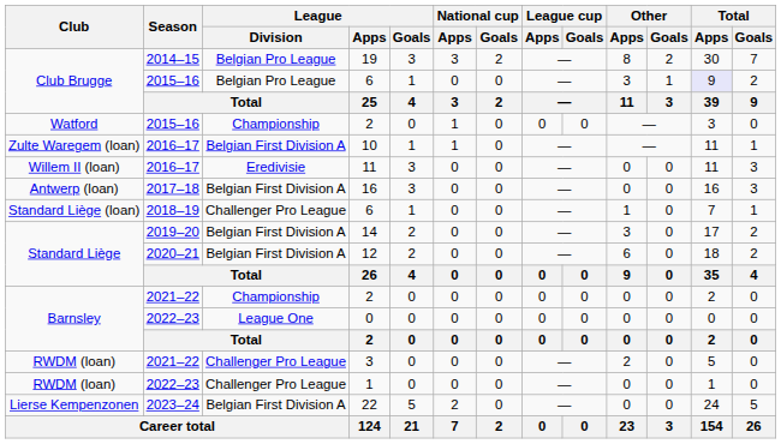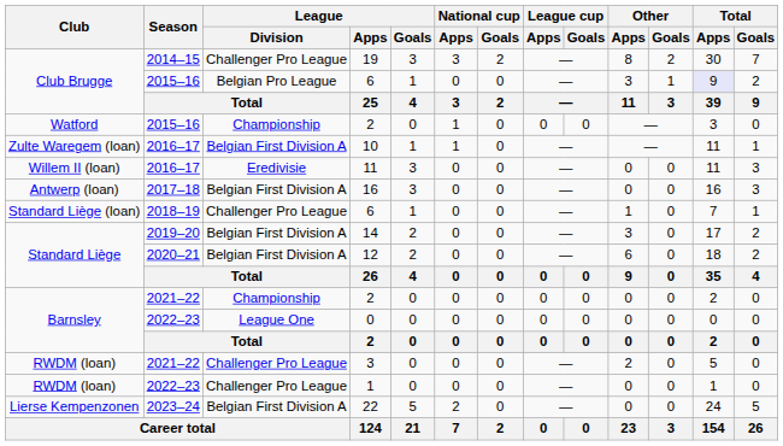 <table class="wikitable" style="text-align: center">
 <tr>
 <th rowspan="2">Club</th>
 <th rowspan="2">Season</th>
 <th colspan="3">League</th>
 <th colspan="2">National cup</th>
 <th colspan="2">League cup</th>
 <th colspan="2">Other</th>
 <th colspan="2">Total</th>
 </tr>
 <tr>
 <th>Division</th>
 <th>Apps</th>
 <th>Goals</th>
 <th>Apps</th>
 <th>Goals</th>
 <th>Apps</th>
 <th>Goals</th>
 <th>Apps</th>
 <th>Goals</th>
 <th>Apps</th>
 <th>Goals</th>
 </tr>
 <tr>
 <td rowspan="3"><a href='#'>Club Brugge</a></td>
 <td><a href='#'>2014–15</a></td>
-<td><a href='#'>Belgian Pro League</a></td>
+<td>Challenger Pro League</td>
 <td>19</td>
 <td>3</td>
 <td>3</td>
 <td>2</td>
 <td colspan="2">—</td>
 <td>8</td>
 <td>2</td>
 <td>30</td>
 <td>7</td>
 </tr>
 <tr>
 <td><a href='#'>2015–16</a></td>
 <td>Belgian Pro League</td>
 <td>6</td>
 <td>1</td>
 <td>0</td>
 <td>0</td>
 <td colspan="2">—</td>
 <td>3</td>
 <td>1</td>
 <td style="background: lavender;">9</td>
 <td>2</td>
 </tr>
 <tr>
 <th colspan="2">Total</th>
 <th>25</th>
 <th>4</th>
 <th>3</th>
 <th>2</th>
 <th colspan="2">—</th>
 <th>11</th>
 <th>3</th>
 <th>39</th>
 <th>9</th>
 </tr>
 <tr>
 <td><a href='#'>Watford</a></td>
 <td><a href='#'>2015–16</a></td>
 <td><a href='#'>Championship</a></td>
 <td>2</td>
 <td>0</td>
 <td>1</td>
 <td>0</td>
 <td>0</td>
 <td>0</td>
 <td colspan="2">—</td>
 <td>3</td>
 <td>0</td>
 </tr>
 <tr>
 <td><a href='#'>Zulte Waregem</a> (loan)</td>
 <td><a href='#'>2016–17</a></td>
 <td><a href='#'>Belgian First Division A</a></td>
 <td>10</td>
 <td>1</td>
 <td>1</td>
 <td>0</td>
 <td colspan="2">—</td>
 <td colspan="2">—</td>
 <td>11</td>
 <td>1</td>
 </tr>
 <tr>
 <td><a href='#'>Willem II</a> (loan)</td>
 <td><a href='#'>2016–17</a></td>
 <td><a href='#'>Eredivisie</a></td>
 <td>11</td>
 <td>3</td>
 <td>0</td>
 <td>0</td>
 <td colspan="2">—</td>
 <td>0</td>
 <td>0</td>
 <td>11</td>
 <td>3</td>
 </tr>
 <tr>
 <td><a href='#'>Antwerp</a> (loan)</td>
 <td><a href='#'>2017–18</a></td>
 <td>Belgian First Division A</td>
 <td>16</td>
 <td>3</td>
 <td>0</td>
 <td>0</td>
 <td colspan="2">—</td>
 <td>0</td>
 <td>0</td>
 <td>16</td>
 <td>3</td>
 </tr>
 <tr>
 <td><a href='#'>Standard Liège</a> (loan)</td>
 <td><a href='#'>2018–19</a></td>
 <td>Challenger Pro League</td>
 <td>6</td>
 <td>1</td>
 <td>0</td>
 <td>0</td>
 <td colspan="2">—</td>
 <td>1</td>
 <td>0</td>
 <td>7</td>
 <td>1</td>
 </tr>
 <tr>
 <td rowspan="3"><a href='#'>Standard Liège</a></td>
 <td><a href='#'>2019–20</a></td>
 <td>Belgian First Division A</td>
 <td>14</td>
 <td>2</td>
 <td>0</td>
 <td>0</td>
 <td colspan="2">—</td>
 <td>3</td>
 <td>0</td>
 <td>17</td>
 <td>2</td>
 </tr>
 <tr>
 <td><a href='#'>2020–21</a></td>
 <td>Belgian First Division A</td>
 <td>12</td>
 <td>2</td>
 <td>0</td>
 <td>0</td>
 <td colspan="2">—</td>
 <td>6</td>
 <td>0</td>
 <td>18</td>
 <td>2</td>
 </tr>
 <tr>
 <th colspan="2">Total</th>
 <th>26</th>
 <th>4</th>
 <th>0</th>
 <th>0</th>
 <th>0</th>
 <th>0</th>
 <th>9</th>
 <th>0</th>
 <th>35</th>
 <th>4</th>
 </tr>
 <tr>
 <td rowspan="3"><a href='#'>Barnsley</a></td>
 <td><a href='#'>2021–22</a></td>
 <td><a href='#'>Championship</a></td>
 <td>2</td>
 <td>0</td>
 <td>0</td>
 <td>0</td>
 <td>0</td>
 <td>0</td>
 <td>0</td>
 <td>0</td>
 <td>2</td>
 <td>0</td>
 </tr>
 <tr>
 <td><a href='#'>2022–23</a></td>
 <td><a href='#'>League One</a></td>
 <td>0</td>
 <td>0</td>
 <td>0</td>
 <td>0</td>
 <td>0</td>
 <td>0</td>
 <td>0</td>
 <td>0</td>
 <td>0</td>
 <td>0</td>
 </tr>
 <tr>
 <th colspan="2">Total</th>
 <th>2</th>
 <th>0</th>
 <th>0</th>
 <th>0</th>
 <th>0</th>
 <th>0</th>
 <th>0</th>
 <th>0</th>
 <th>2</th>
 <th>0</th>
 </tr>
 <tr>
 <td><a href='#'>RWDM</a> (loan)</td>
 <td><a href='#'>2021–22</a></td>
 <td><a href='#'>Challenger Pro League</a></td>
 <td>3</td>
 <td>0</td>
 <td>0</td>
 <td>0</td>
 <td colspan="2">—</td>
 <td>2</td>
 <td>0</td>
 <td>5</td>
 <td>0</td>
 </tr>
 <tr>
 <td><a href='#'>RWDM</a> (loan)</td>
 <td><a href='#'>2022–23</a></td>
 <td>Challenger Pro League</td>
 <td>1</td>
 <td>0</td>
 <td>0</td>
 <td>0</td>
 <td colspan="2">—</td>
 <td>0</td>
 <td>0</td>
 <td>1</td>
 <td>0</td>
 </tr>
 <tr>
 <td><a href='#'>Lierse Kempenzonen</a></td>
 <td><a href='#'>2023–24</a></td>
 <td>Belgian First Division A</td>
 <td>22</td>
 <td>5</td>
 <td>2</td>
 <td>0</td>
 <td colspan="2">—</td>
 <td>0</td>
 <td>0</td>
 <td>24</td>
 <td>5</td>
 </tr>
 <tr>
 <th colspan="3">Career total</th>
 <th>124</th>
 <th>21</th>
 <th>7</th>
 <th>2</th>
 <th>0</th>
 <th>0</th>
 <th>23</th>
 <th>3</th>
 <th>154</th>
 <th>26</th>
 </tr>
 </table>
